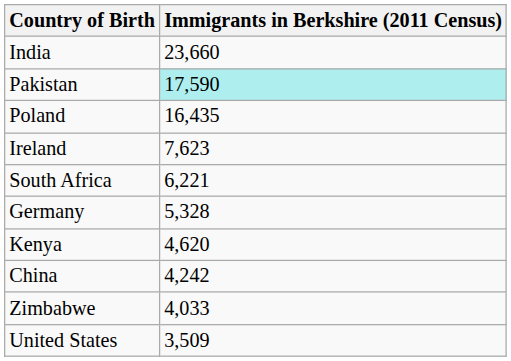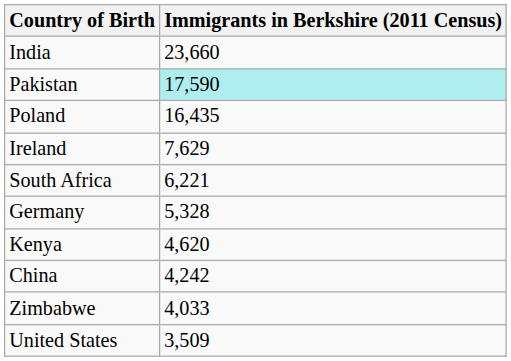 <table class="wikitable sortable">
 <tr>
 <th>Country of Birth</th>
 <th>Immigrants in Berkshire (2011 Census)</th>
 </tr>
 <tr>
 <td>India</td>
 <td>23,660</td>
 </tr>
 <tr>
 <td>Pakistan</td>
 <td style="background: paleturquoise;">17,590</td>
 </tr>
 <tr>
 <td>Poland</td>
 <td>16,435</td>
 </tr>
 <tr>
 <td>Ireland</td>
-<td>7,623</td>
+<td>7,629</td>
 </tr>
 <tr>
 <td>South Africa</td>
 <td>6,221</td>
 </tr>
 <tr>
 <td>Germany</td>
 <td>5,328</td>
 </tr>
 <tr>
 <td>Kenya</td>
 <td>4,620</td>
 </tr>
 <tr>
 <td>China</td>
 <td>4,242</td>
 </tr>
 <tr>
 <td>Zimbabwe</td>
 <td>4,033</td>
 </tr>
 <tr>
 <td>United States</td>
 <td>3,509</td>
 </tr>
 </table>
